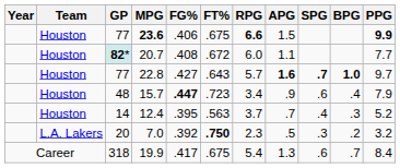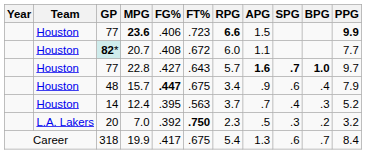 <table class="wikitable sortable" style="font-size:95%; text-align:right;">
 <tr>
 <th>Year</th>
 <th>Team</th>
 <th>GP</th>
 <th>MPG</th>
 <th>FG%</th>
 <th>FT%</th>
 <th>RPG</th>
 <th>APG</th>
 <th>SPG</th>
 <th>BPG</th>
 <th>PPG</th>
 </tr>
 <tr>
 <td style="text-align:left;"></td>
 <td style="text-align:left;"><a href='#'>Houston</a></td>
 <td>77</td>
 <td><strong>23.6</strong></td>
 <td>.406</td>
-<td>.675</td>
+<td>.723</td>
 <td><strong>6.6</strong></td>
 <td>1.5</td>
 <td></td>
 <td></td>
 <td><strong>9.9</strong></td>
 </tr>
 <tr>
 <td style="text-align:left;"></td>
 <td style="text-align:left;"><a href='#'>Houston</a></td>
 <td style="background:#CFECEC;"><strong>82</strong>*</td>
 <td>20.7</td>
 <td>.408</td>
 <td>.672</td>
 <td>6.0</td>
 <td>1.1</td>
 <td></td>
 <td></td>
 <td>7.7</td>
 </tr>
 <tr>
 <td style="text-align:left;"></td>
 <td style="text-align:left;"><a href='#'>Houston</a></td>
 <td>77</td>
 <td>22.8</td>
 <td>.427</td>
 <td>.643</td>
 <td>5.7</td>
 <td><strong>1.6</strong></td>
 <td><strong>.7</strong></td>
 <td><strong>1.0</strong></td>
 <td>9.7</td>
 </tr>
 <tr>
 <td style="text-align:left;"></td>
 <td style="text-align:left;"><a href='#'>Houston</a></td>
 <td>48</td>
 <td>15.7</td>
 <td><strong>.447</strong></td>
-<td>.723</td>
+<td>.675</td>
 <td>3.4</td>
 <td>.9</td>
 <td>.6</td>
 <td>.4</td>
 <td>7.9</td>
 </tr>
 <tr>
 <td style="text-align:left;"></td>
 <td style="text-align:left;"><a href='#'>Houston</a></td>
 <td>14</td>
 <td>12.4</td>
 <td>.395</td>
 <td>.563</td>
 <td>3.7</td>
 <td>.7</td>
 <td>.4</td>
 <td>.3</td>
 <td>5.2</td>
 </tr>
 <tr>
 <td style="text-align:left;"></td>
 <td style="text-align:left;"><a href='#'>L.A. Lakers</a></td>
 <td>20</td>
 <td>7.0</td>
 <td>.392</td>
 <td><strong>.750</strong></td>
 <td>2.3</td>
 <td>.5</td>
 <td>.3</td>
 <td>.2</td>
 <td>3.2</td>
 </tr>
 <tr>
 <td colspan="2" style="text-align:center;">Career</td>
 <td>318</td>
 <td>19.9</td>
 <td>.417</td>
 <td>.675</td>
 <td>5.4</td>
 <td>1.3</td>
 <td>.6</td>
 <td>.7</td>
 <td>8.4</td>
 </tr>
 </table>
